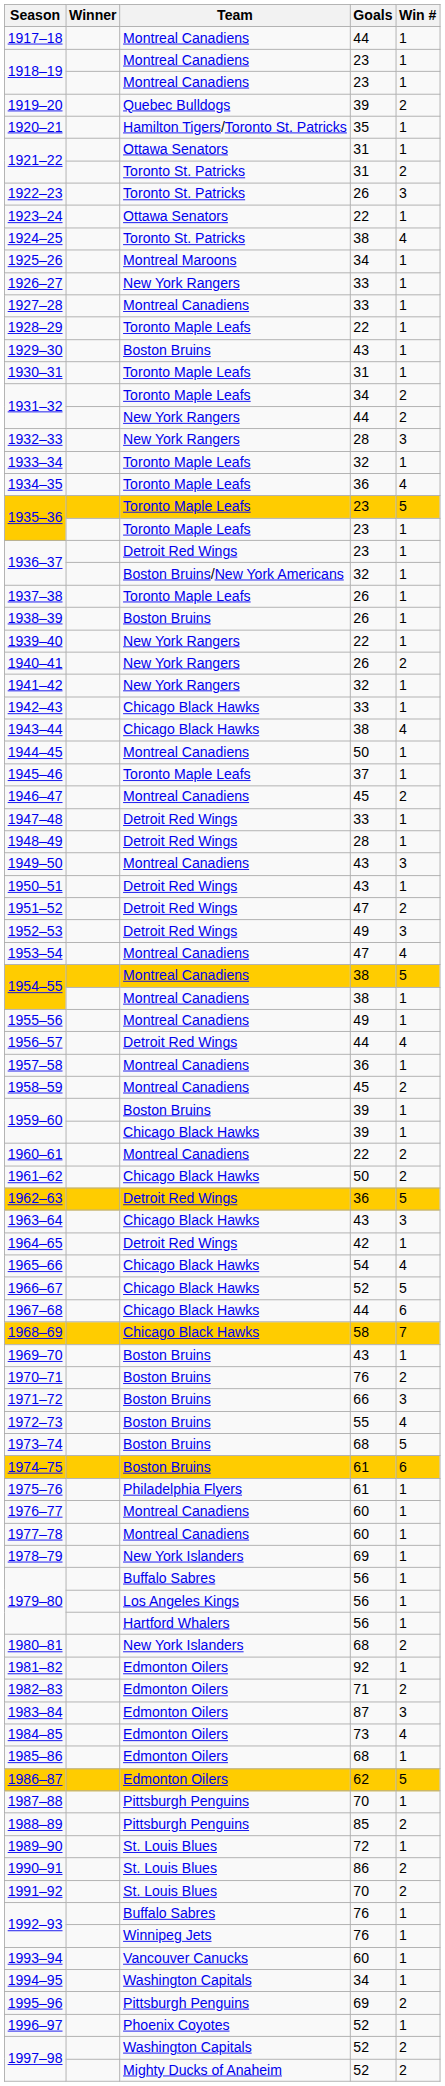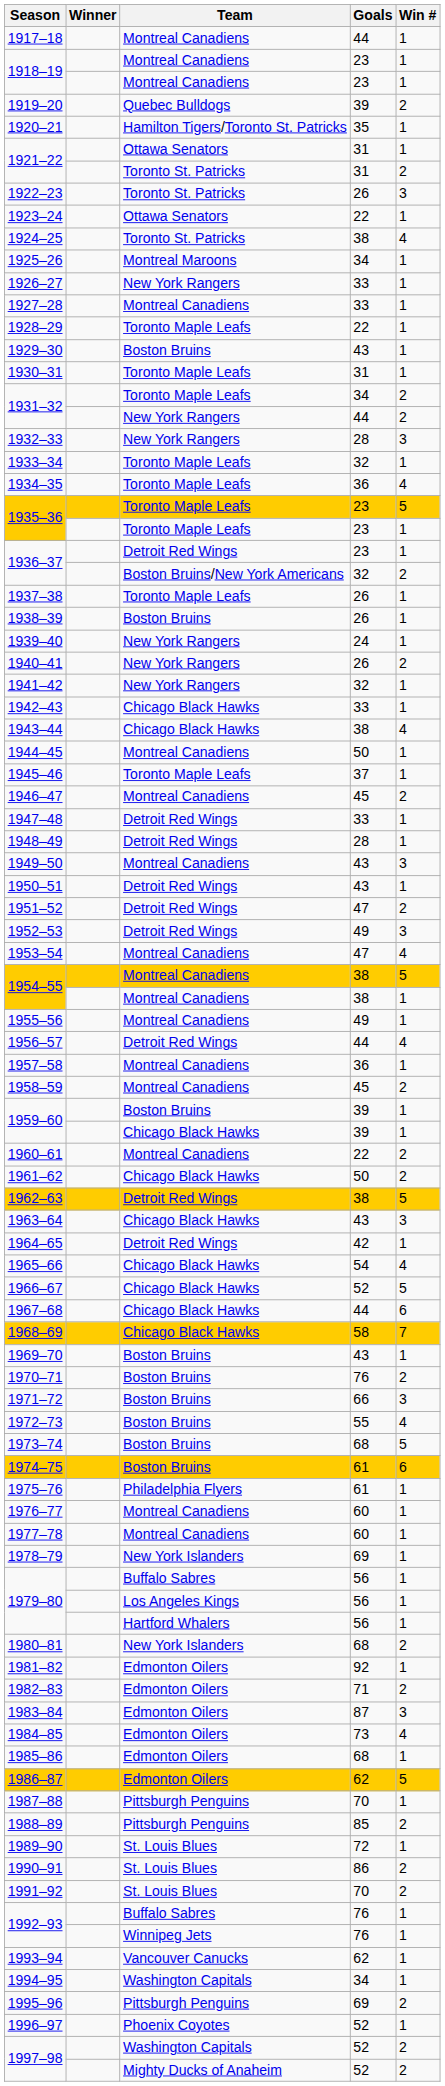 <table class="wikitable sortable">
 <tr>
 <th>Season</th>
 <th>Winner</th>
 <th>Team</th>
 <th>Goals</th>
 <th>Win #</th>
 </tr>
 <tr>
 <td><a href='#'>1917–18</a></td>
 <td></td>
 <td><a href='#'>Montreal Canadiens</a></td>
 <td>44</td>
 <td>1</td>
 </tr>
 <tr>
 <td rowspan=2><a href='#'>1918–19</a></td>
 <td></td>
 <td><a href='#'>Montreal Canadiens</a></td>
 <td>23</td>
 <td>1</td>
 </tr>
 <tr>
 <td></td>
 <td><a href='#'>Montreal Canadiens</a></td>
 <td>23</td>
 <td>1</td>
 </tr>
 <tr>
 <td><a href='#'>1919–20</a></td>
 <td></td>
 <td><a href='#'>Quebec Bulldogs</a></td>
 <td>39</td>
 <td>2</td>
 </tr>
 <tr>
 <td><a href='#'>1920–21</a></td>
 <td></td>
 <td><a href='#'>Hamilton Tigers</a>/<a href='#'>Toronto St. Patricks</a></td>
 <td>35</td>
 <td>1</td>
 </tr>
 <tr>
 <td rowspan="2"><a href='#'>1921–22</a></td>
 <td></td>
 <td><a href='#'>Ottawa Senators</a></td>
 <td>31</td>
 <td>1</td>
 </tr>
 <tr>
 <td></td>
 <td><a href='#'>Toronto St. Patricks</a></td>
 <td>31</td>
 <td>2</td>
 </tr>
 <tr>
 <td><a href='#'>1922–23</a></td>
 <td></td>
 <td><a href='#'>Toronto St. Patricks</a></td>
 <td>26</td>
 <td>3</td>
 </tr>
 <tr>
 <td><a href='#'>1923–24</a></td>
 <td></td>
 <td><a href='#'>Ottawa Senators</a></td>
 <td>22</td>
 <td>1</td>
 </tr>
 <tr>
 <td><a href='#'>1924–25</a></td>
 <td></td>
 <td><a href='#'>Toronto St. Patricks</a></td>
 <td>38</td>
 <td>4</td>
 </tr>
 <tr>
 <td><a href='#'>1925–26</a></td>
 <td></td>
 <td><a href='#'>Montreal Maroons</a></td>
 <td>34</td>
 <td>1</td>
 </tr>
 <tr>
 <td><a href='#'>1926–27</a></td>
 <td></td>
 <td><a href='#'>New York Rangers</a></td>
 <td>33</td>
 <td>1</td>
 </tr>
 <tr>
 <td><a href='#'>1927–28</a></td>
 <td></td>
 <td><a href='#'>Montreal Canadiens</a></td>
 <td>33</td>
 <td>1</td>
 </tr>
 <tr>
 <td><a href='#'>1928–29</a></td>
 <td></td>
 <td><a href='#'>Toronto Maple Leafs</a></td>
 <td>22</td>
 <td>1</td>
 </tr>
 <tr>
 <td><a href='#'>1929–30</a></td>
 <td></td>
 <td><a href='#'>Boston Bruins</a></td>
 <td>43</td>
 <td>1</td>
 </tr>
 <tr>
 <td><a href='#'>1930–31</a></td>
 <td></td>
 <td><a href='#'>Toronto Maple Leafs</a></td>
 <td>31</td>
 <td>1</td>
 </tr>
 <tr>
 <td rowspan=2><a href='#'>1931–32</a></td>
 <td></td>
 <td><a href='#'>Toronto Maple Leafs</a></td>
 <td>34</td>
 <td>2</td>
 </tr>
 <tr>
 <td></td>
 <td><a href='#'>New York Rangers</a></td>
 <td>44</td>
 <td>2</td>
 </tr>
 <tr>
 <td><a href='#'>1932–33</a></td>
 <td></td>
 <td><a href='#'>New York Rangers</a></td>
 <td>28</td>
 <td>3</td>
 </tr>
 <tr>
 <td><a href='#'>1933–34</a></td>
 <td></td>
 <td><a href='#'>Toronto Maple Leafs</a></td>
 <td>32</td>
 <td>1</td>
 </tr>
 <tr>
 <td><a href='#'>1934–35</a></td>
 <td></td>
 <td><a href='#'>Toronto Maple Leafs</a></td>
 <td>36</td>
 <td>4</td>
 </tr>
 <tr bgcolor="#FFCC00">
 <td rowspan=2><a href='#'>1935–36</a></td>
 <td></td>
 <td><a href='#'>Toronto Maple Leafs</a></td>
 <td>23</td>
 <td>5</td>
 </tr>
 <tr>
 <td></td>
 <td><a href='#'>Toronto Maple Leafs</a></td>
 <td>23</td>
 <td>1</td>
 </tr>
 <tr>
 <td rowspan=2><a href='#'>1936–37</a></td>
 <td></td>
 <td><a href='#'>Detroit Red Wings</a></td>
 <td>23</td>
 <td>1</td>
 </tr>
 <tr>
 <td></td>
 <td><a href='#'>Boston Bruins</a>/<a href='#'>New York Americans</a></td>
 <td>32</td>
-<td>1</td>
+<td>2</td>
 </tr>
 <tr>
 <td><a href='#'>1937–38</a></td>
 <td></td>
 <td><a href='#'>Toronto Maple Leafs</a></td>
 <td>26</td>
 <td>1</td>
 </tr>
 <tr>
 <td><a href='#'>1938–39</a></td>
 <td></td>
 <td><a href='#'>Boston Bruins</a></td>
 <td>26</td>
 <td>1</td>
 </tr>
 <tr>
 <td><a href='#'>1939–40</a></td>
 <td></td>
 <td><a href='#'>New York Rangers</a></td>
-<td>22</td>
+<td>24</td>
 <td>1</td>
 </tr>
 <tr>
 <td><a href='#'>1940–41</a></td>
 <td></td>
 <td><a href='#'>New York Rangers</a></td>
 <td>26</td>
 <td>2</td>
 </tr>
 <tr>
 <td><a href='#'>1941–42</a></td>
 <td></td>
 <td><a href='#'>New York Rangers</a></td>
 <td>32</td>
 <td>1</td>
 </tr>
 <tr>
 <td><a href='#'>1942–43</a></td>
 <td></td>
 <td><a href='#'>Chicago Black Hawks</a></td>
 <td>33</td>
 <td>1</td>
 </tr>
 <tr>
 <td><a href='#'>1943–44</a></td>
 <td></td>
 <td><a href='#'>Chicago Black Hawks</a></td>
 <td>38</td>
 <td>4</td>
 </tr>
 <tr>
 <td><a href='#'>1944–45</a></td>
 <td></td>
 <td><a href='#'>Montreal Canadiens</a></td>
 <td>50</td>
 <td>1</td>
 </tr>
 <tr>
 <td><a href='#'>1945–46</a></td>
 <td></td>
 <td><a href='#'>Toronto Maple Leafs</a></td>
 <td>37</td>
 <td>1</td>
 </tr>
 <tr>
 <td><a href='#'>1946–47</a></td>
 <td></td>
 <td><a href='#'>Montreal Canadiens</a></td>
 <td>45</td>
 <td>2</td>
 </tr>
 <tr>
 <td><a href='#'>1947–48</a></td>
 <td></td>
 <td><a href='#'>Detroit Red Wings</a></td>
 <td>33</td>
 <td>1</td>
 </tr>
 <tr>
 <td><a href='#'>1948–49</a></td>
 <td></td>
 <td><a href='#'>Detroit Red Wings</a></td>
 <td>28</td>
 <td>1</td>
 </tr>
 <tr>
 <td><a href='#'>1949–50</a></td>
 <td></td>
 <td><a href='#'>Montreal Canadiens</a></td>
 <td>43</td>
 <td>3</td>
 </tr>
 <tr>
 <td><a href='#'>1950–51</a></td>
 <td></td>
 <td><a href='#'>Detroit Red Wings</a></td>
 <td>43</td>
 <td>1</td>
 </tr>
 <tr>
 <td><a href='#'>1951–52</a></td>
 <td></td>
 <td><a href='#'>Detroit Red Wings</a></td>
 <td>47</td>
 <td>2</td>
 </tr>
 <tr>
 <td><a href='#'>1952–53</a></td>
 <td></td>
 <td><a href='#'>Detroit Red Wings</a></td>
 <td>49</td>
 <td>3</td>
 </tr>
 <tr>
 <td><a href='#'>1953–54</a></td>
 <td></td>
 <td><a href='#'>Montreal Canadiens</a></td>
 <td>47</td>
 <td>4</td>
 </tr>
 <tr bgcolor="#FFCC00">
 <td rowspan=2><a href='#'>1954–55</a></td>
 <td></td>
 <td><a href='#'>Montreal Canadiens</a></td>
 <td>38</td>
 <td>5</td>
 </tr>
 <tr>
 <td></td>
 <td><a href='#'>Montreal Canadiens</a></td>
 <td>38</td>
 <td>1</td>
 </tr>
 <tr>
 <td><a href='#'>1955–56</a></td>
 <td></td>
 <td><a href='#'>Montreal Canadiens</a></td>
 <td>49</td>
 <td>1</td>
 </tr>
 <tr>
 <td><a href='#'>1956–57</a></td>
 <td></td>
 <td><a href='#'>Detroit Red Wings</a></td>
 <td>44</td>
 <td>4</td>
 </tr>
 <tr>
 <td><a href='#'>1957–58</a></td>
 <td></td>
 <td><a href='#'>Montreal Canadiens</a></td>
 <td>36</td>
 <td>1</td>
 </tr>
 <tr>
 <td><a href='#'>1958–59</a></td>
 <td></td>
 <td><a href='#'>Montreal Canadiens</a></td>
 <td>45</td>
 <td>2</td>
 </tr>
 <tr>
 <td rowspan=2><a href='#'>1959–60</a></td>
 <td></td>
 <td><a href='#'>Boston Bruins</a></td>
 <td>39</td>
 <td>1</td>
 </tr>
 <tr>
 <td></td>
 <td><a href='#'>Chicago Black Hawks</a></td>
 <td>39</td>
 <td>1</td>
 </tr>
 <tr>
 <td><a href='#'>1960–61</a></td>
 <td></td>
 <td><a href='#'>Montreal Canadiens</a></td>
 <td>22</td>
 <td>2</td>
 </tr>
 <tr>
 <td><a href='#'>1961–62</a></td>
 <td></td>
 <td><a href='#'>Chicago Black Hawks</a></td>
 <td>50</td>
 <td>2</td>
 </tr>
 <tr bgcolor="#FFCC00">
 <td><a href='#'>1962–63</a></td>
 <td></td>
 <td><a href='#'>Detroit Red Wings</a></td>
-<td>36</td>
+<td>38</td>
 <td>5</td>
 </tr>
 <tr>
 <td><a href='#'>1963–64</a></td>
 <td></td>
 <td><a href='#'>Chicago Black Hawks</a></td>
 <td>43</td>
 <td>3</td>
 </tr>
 <tr>
 <td><a href='#'>1964–65</a></td>
 <td></td>
 <td><a href='#'>Detroit Red Wings</a></td>
 <td>42</td>
 <td>1</td>
 </tr>
 <tr>
 <td><a href='#'>1965–66</a></td>
 <td></td>
 <td><a href='#'>Chicago Black Hawks</a></td>
 <td>54</td>
 <td>4</td>
 </tr>
 <tr>
 <td><a href='#'>1966–67</a></td>
 <td></td>
 <td><a href='#'>Chicago Black Hawks</a></td>
 <td>52</td>
 <td>5</td>
 </tr>
 <tr>
 <td><a href='#'>1967–68</a></td>
 <td></td>
 <td><a href='#'>Chicago Black Hawks</a></td>
 <td>44</td>
 <td>6</td>
 </tr>
 <tr bgcolor="#FFCC00">
 <td><a href='#'>1968–69</a></td>
 <td></td>
 <td><a href='#'>Chicago Black Hawks</a></td>
 <td>58</td>
 <td>7</td>
 </tr>
 <tr>
 <td><a href='#'>1969–70</a></td>
 <td></td>
 <td><a href='#'>Boston Bruins</a></td>
 <td>43</td>
 <td>1</td>
 </tr>
 <tr>
 <td><a href='#'>1970–71</a></td>
 <td></td>
 <td><a href='#'>Boston Bruins</a></td>
 <td>76</td>
 <td>2</td>
 </tr>
 <tr>
 <td><a href='#'>1971–72</a></td>
 <td></td>
 <td><a href='#'>Boston Bruins</a></td>
 <td>66</td>
 <td>3</td>
 </tr>
 <tr>
 <td><a href='#'>1972–73</a></td>
 <td></td>
 <td><a href='#'>Boston Bruins</a></td>
 <td>55</td>
 <td>4</td>
 </tr>
 <tr>
 <td><a href='#'>1973–74</a></td>
 <td></td>
 <td><a href='#'>Boston Bruins</a></td>
 <td>68</td>
 <td>5</td>
 </tr>
 <tr bgcolor="#FFCC00">
 <td><a href='#'>1974–75</a></td>
 <td></td>
 <td><a href='#'>Boston Bruins</a></td>
 <td>61</td>
 <td>6</td>
 </tr>
 <tr>
 <td><a href='#'>1975–76</a></td>
 <td></td>
 <td><a href='#'>Philadelphia Flyers</a></td>
 <td>61</td>
 <td>1</td>
 </tr>
 <tr>
 <td><a href='#'>1976–77</a></td>
 <td></td>
 <td><a href='#'>Montreal Canadiens</a></td>
 <td>60</td>
 <td>1</td>
 </tr>
 <tr>
 <td><a href='#'>1977–78</a></td>
 <td></td>
 <td><a href='#'>Montreal Canadiens</a></td>
 <td>60</td>
 <td>1</td>
 </tr>
 <tr>
 <td><a href='#'>1978–79</a></td>
 <td></td>
 <td><a href='#'>New York Islanders</a></td>
 <td>69</td>
 <td>1</td>
 </tr>
 <tr>
 <td rowspan=3><a href='#'>1979–80</a></td>
 <td></td>
 <td><a href='#'>Buffalo Sabres</a></td>
 <td>56</td>
 <td>1</td>
 </tr>
 <tr>
 <td></td>
 <td><a href='#'>Los Angeles Kings</a></td>
 <td>56</td>
 <td>1</td>
 </tr>
 <tr>
 <td></td>
 <td><a href='#'>Hartford Whalers</a></td>
 <td>56</td>
 <td>1</td>
 </tr>
 <tr>
 <td><a href='#'>1980–81</a></td>
 <td></td>
 <td><a href='#'>New York Islanders</a></td>
 <td>68</td>
 <td>2</td>
 </tr>
 <tr>
 <td><a href='#'>1981–82</a></td>
 <td></td>
 <td><a href='#'>Edmonton Oilers</a></td>
 <td>92</td>
 <td>1</td>
 </tr>
 <tr>
 <td><a href='#'>1982–83</a></td>
 <td></td>
 <td><a href='#'>Edmonton Oilers</a></td>
 <td>71</td>
 <td>2</td>
 </tr>
 <tr>
 <td><a href='#'>1983–84</a></td>
 <td></td>
 <td><a href='#'>Edmonton Oilers</a></td>
 <td>87</td>
 <td>3</td>
 </tr>
 <tr>
 <td><a href='#'>1984–85</a></td>
 <td></td>
 <td><a href='#'>Edmonton Oilers</a></td>
 <td>73</td>
 <td>4</td>
 </tr>
 <tr>
 <td><a href='#'>1985–86</a></td>
 <td></td>
 <td><a href='#'>Edmonton Oilers</a></td>
 <td>68</td>
 <td>1</td>
 </tr>
 <tr bgcolor="#FFCC00">
 <td><a href='#'>1986–87</a></td>
 <td></td>
 <td><a href='#'>Edmonton Oilers</a></td>
 <td>62</td>
 <td>5</td>
 </tr>
 <tr>
 <td><a href='#'>1987–88</a></td>
 <td></td>
 <td><a href='#'>Pittsburgh Penguins</a></td>
 <td>70</td>
 <td>1</td>
 </tr>
 <tr>
 <td><a href='#'>1988–89</a></td>
 <td></td>
 <td><a href='#'>Pittsburgh Penguins</a></td>
 <td>85</td>
 <td>2</td>
 </tr>
 <tr>
 <td><a href='#'>1989–90</a></td>
 <td></td>
 <td><a href='#'>St. Louis Blues</a></td>
 <td>72</td>
 <td>1</td>
 </tr>
 <tr>
 <td><a href='#'>1990–91</a></td>
 <td></td>
 <td><a href='#'>St. Louis Blues</a></td>
 <td>86</td>
 <td>2</td>
 </tr>
 <tr>
 <td><a href='#'>1991–92</a></td>
 <td></td>
 <td><a href='#'>St. Louis Blues</a></td>
 <td>70</td>
 <td>2</td>
 </tr>
 <tr>
 <td rowspan=2><a href='#'>1992–93</a></td>
 <td></td>
 <td><a href='#'>Buffalo Sabres</a></td>
 <td>76</td>
 <td>1</td>
 </tr>
 <tr>
 <td></td>
 <td><a href='#'>Winnipeg Jets</a></td>
 <td>76</td>
 <td>1</td>
 </tr>
 <tr>
 <td><a href='#'>1993–94</a></td>
 <td></td>
 <td><a href='#'>Vancouver Canucks</a></td>
-<td>60</td>
+<td>62</td>
 <td>1</td>
 </tr>
 <tr>
 <td><a href='#'>1994–95</a></td>
 <td></td>
 <td><a href='#'>Washington Capitals</a></td>
 <td>34</td>
 <td>1</td>
 </tr>
 <tr>
 <td><a href='#'>1995–96</a></td>
 <td></td>
 <td><a href='#'>Pittsburgh Penguins</a></td>
 <td>69</td>
 <td>2</td>
 </tr>
 <tr>
 <td><a href='#'>1996–97</a></td>
 <td></td>
 <td><a href='#'>Phoenix Coyotes</a></td>
 <td>52</td>
 <td>1</td>
 </tr>
 <tr>
 <td rowspan=2><a href='#'>1997–98</a></td>
 <td></td>
 <td><a href='#'>Washington Capitals</a></td>
 <td>52</td>
 <td>2</td>
 </tr>
 <tr>
 <td></td>
 <td><a href='#'>Mighty Ducks of Anaheim</a></td>
 <td>52</td>
 <td>2</td>
 </tr>
 </table>
